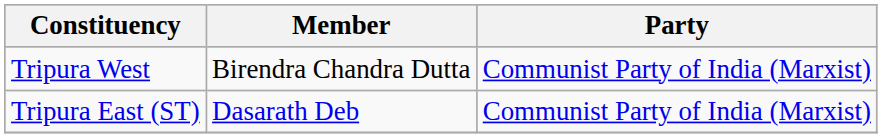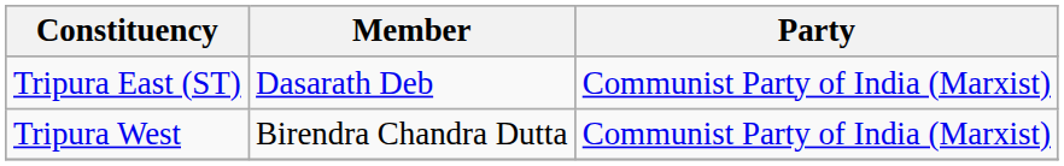 <table class="wikitable sortable">
 <tr>
 <th>Constituency</th>
 <th>Member</th>
 <th>Party</th>
 </tr>
 <tr>
+<td><a href='#'>Tripura East (ST)</a></td>
+<td><a href='#'>Dasarath Deb</a></td>
+<td><a href='#'>Communist Party of India (Marxist)</a></td>
+</tr>
+<tr>
 <td><a href='#'>Tripura West</a></td>
 <td>Birendra Chandra Dutta</td>
 <td><a href='#'>Communist Party of India (Marxist)</a></td>
 </tr>
 <tr>
-<td><a href='#'>Tripura East (ST)</a></td>
-<td><a href='#'>Dasarath Deb</a></td>
-<td><a href='#'>Communist Party of India (Marxist)</a></td>
-</tr>
-<tr>
 </tr>
 </table>
